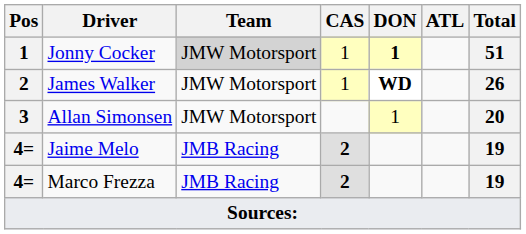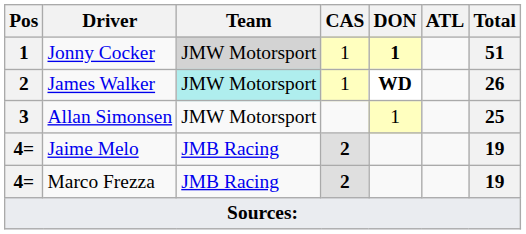 <table class="wikitable" style="font-size: 90%;">
 <tr>
 <th>Pos</th>
 <th>Driver</th>
 <th>Team</th>
 <th>CAS</th>
 <th>DON</th>
 <th>ATL</th>
 <th>Total</th>
 </tr>
 <tr>
 <th>1</th>
 <td> <a href='#'>Jonny Cocker</a></td>
 <td style="background: lightgrey;"> JMW Motorsport</td>
 <td align="center" style="background:#FFFFBF;">1</td>
 <td align="center" style="background:#FFFFBF;"><strong>1</strong></td>
 <td></td>
 <th align="center">51</th>
 </tr>
 <tr>
 <th>2</th>
 <td> <a href='#'>James Walker</a></td>
-<td> JMW Motorsport</td>
+<td style="background: paleturquoise;"> JMW Motorsport</td>
 <td align="center" style="background:#FFFFBF;">1</td>
 <td align="center" style="background:#FFFFFF;"><strong>WD</strong></td>
 <td></td>
 <th align="center">26</th>
 </tr>
 <tr>
 <th>3</th>
 <td> <a href='#'>Allan Simonsen</a></td>
 <td> JMW Motorsport</td>
 <td></td>
 <td align="center" style="background:#FFFFBF;">1</td>
 <td></td>
-<th align="center">20</th>
+<th align="center">25</th>
 </tr>
 <tr>
 <th>4=</th>
 <td> <a href='#'>Jaime Melo</a></td>
 <td> <a href='#'>JMB Racing</a></td>
 <td align="center" style="background:#DFDFDF;"><strong>2</strong></td>
 <td></td>
 <td></td>
 <th align="center">19</th>
 </tr>
 <tr>
 <th>4=</th>
 <td> Marco Frezza</td>
 <td> <a href='#'>JMB Racing</a></td>
 <td align="center" style="background:#DFDFDF;"><strong>2</strong></td>
 <td></td>
 <td></td>
 <th align="center">19</th>
 </tr>
 <tr class="sortbottom">
 <td colspan="8" style="background-color:#EAECF0;text-align:center"><strong>Sources:</strong></td>
 </tr>
 </table>
